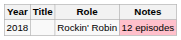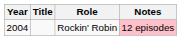 <table class="wikitable sortable">
 <tr>
 <th>Year</th>
 <th>Title</th>
 <th>Role</th>
 <th class="unsortable">Notes</th>
 </tr>
 <tr>
-<td>2018</td>
+<td>2004</td>
 <td><em></em></td>
 <td>Rockin' Robin</td>
 <td style="background: pink;">12 episodes</td>
 </tr>
 </table>
